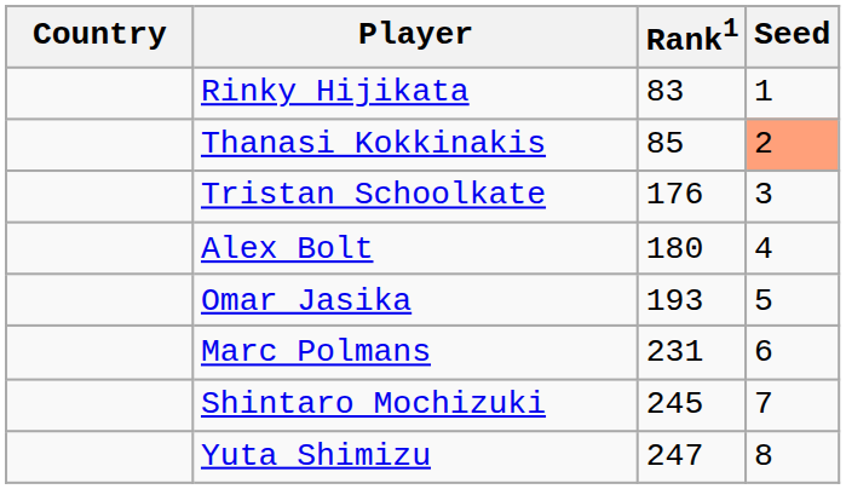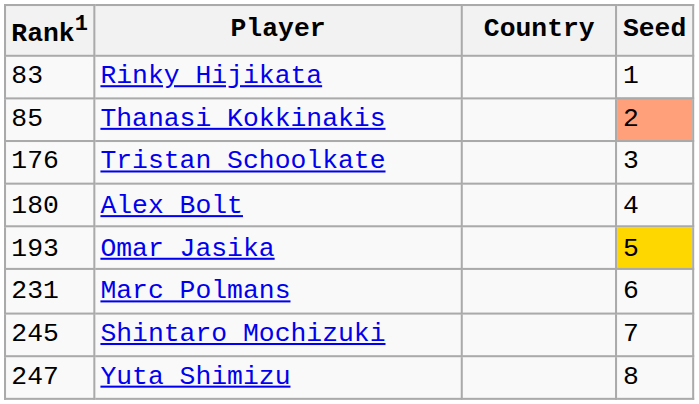 <table class="sortable wikitable">
 <tr>
+<th>Rank<sup>1</sup></th>
+<th width="175">Player</th>
 <th width="70">Country</th>
-<th width="175">Player</th>
-<th>Rank<sup>1</sup></th>
 <th>Seed</th>
 </tr>
 <tr>
+<td>83</td>
+<td><a href='#'>Rinky Hijikata</a></td>
 <td></td>
-<td><a href='#'>Rinky Hijikata</a></td>
-<td>83</td>
 <td>1</td>
 </tr>
 <tr>
+<td>85</td>
+<td><a href='#'>Thanasi Kokkinakis</a></td>
 <td></td>
-<td><a href='#'>Thanasi Kokkinakis</a></td>
-<td>85</td>
 <td style="background: lightsalmon;">2</td>
 </tr>
 <tr>
+<td>176</td>
+<td><a href='#'>Tristan Schoolkate</a></td>
 <td></td>
-<td><a href='#'>Tristan Schoolkate</a></td>
-<td>176</td>
 <td>3</td>
 </tr>
 <tr>
+<td>180</td>
+<td><a href='#'>Alex Bolt</a></td>
 <td></td>
-<td><a href='#'>Alex Bolt</a></td>
-<td>180</td>
 <td>4</td>
 </tr>
 <tr>
+<td>193</td>
+<td><a href='#'>Omar Jasika</a></td>
 <td></td>
-<td><a href='#'>Omar Jasika</a></td>
-<td>193</td>
-<td>5</td>
+<td style="background: gold;">5</td>
 </tr>
 <tr>
+<td>231</td>
+<td><a href='#'>Marc Polmans</a></td>
 <td></td>
-<td><a href='#'>Marc Polmans</a></td>
-<td>231</td>
 <td>6</td>
 </tr>
 <tr>
+<td>245</td>
+<td><a href='#'>Shintaro Mochizuki</a></td>
 <td></td>
-<td><a href='#'>Shintaro Mochizuki</a></td>
-<td>245</td>
 <td>7</td>
 </tr>
 <tr>
+<td>247</td>
+<td><a href='#'>Yuta Shimizu</a></td>
 <td></td>
-<td><a href='#'>Yuta Shimizu</a></td>
-<td>247</td>
 <td>8</td>
 </tr>
 </table>
